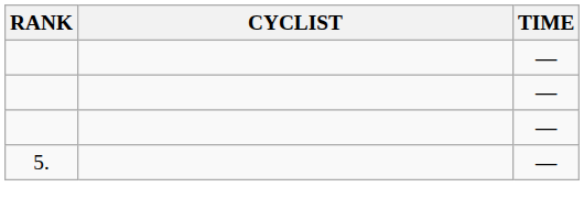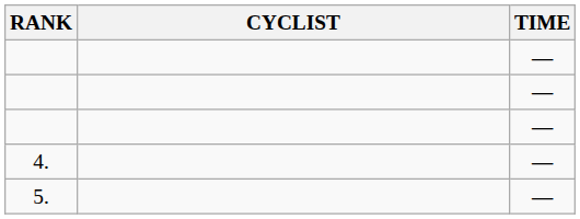 <table class="wikitable" style="font-size:95%;">
 <tr>
 <th>RANK</th>
 <th align="left" style="width: 20em">CYCLIST</th>
 <th>TIME</th>
 </tr>
 <tr>
 <td align="center"></td>
 <td></td>
 <td align="center"><strong>—</strong></td>
 </tr>
 <tr>
 <td align="center"></td>
 <td></td>
 <td align="center"><strong>—</strong></td>
 </tr>
 <tr>
 <td align="center"></td>
 <td></td>
 <td align="center"><strong>—</strong></td>
 </tr>
 <tr>
+<td align="center">4.</td>
+<td></td>
+<td align="center"><strong>—</strong></td>
+</tr>
+<tr>
 <td align="center">5.</td>
 <td></td>
 <td align="center"><strong>—</strong></td>
 </tr>
 </table>
